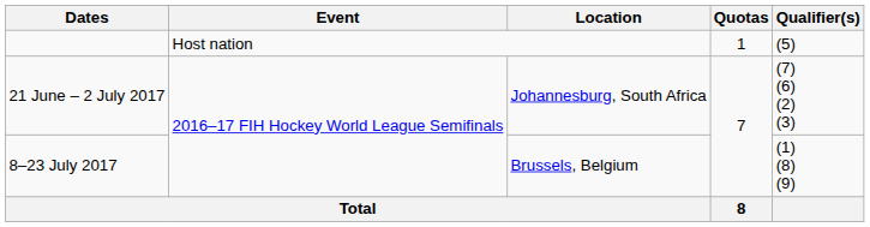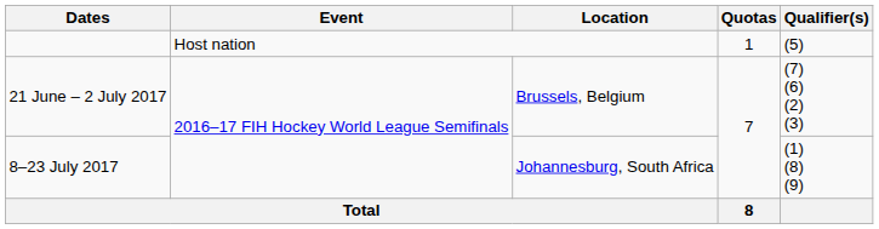 <table class=wikitable>
 <tr>
 <th>Dates</th>
 <th>Event</th>
 <th>Location</th>
 <th>Quotas</th>
 <th>Qualifier(s)</th>
 </tr>
 <tr>
 <td></td>
 <td colspan=2>Host nation</td>
 <td align=center>1</td>
 <td> (5)</td>
 </tr>
 <tr>
 <td>21 June – 2 July 2017</td>
 <td rowspan=2><a href='#'>2016–17 FIH Hockey World League Semifinals</a></td>
-<td><a href='#'>Johannesburg</a>, South Africa</td>
+<td><a href='#'>Brussels</a>, Belgium</td>
 <td rowspan=2 align=center>7</td>
 <td> (7)<br> (6)<br> (2)<br> (3)</td>
 </tr>
 <tr>
 <td>8–23 July 2017</td>
-<td><a href='#'>Brussels</a>, Belgium</td>
+<td><a href='#'>Johannesburg</a>, South Africa</td>
 <td> (1)<br> (8)<br> (9)</td>
 </tr>
 <tr>
 <th colspan="3">Total</th>
 <th>8</th>
 <th></th>
 </tr>
 </table>
